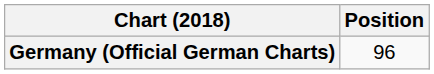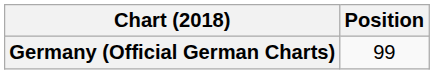 <table class="wikitable plainrowheaders" style="text-align:center">
 <tr>
 <th scope="col">Chart (2018)</th>
 <th scope="col">Position</th>
 </tr>
 <tr>
 <th scope="row">Germany (Official German Charts)</th>
-<td>96</td>
+<td>99</td>
 </tr>
 </table>
